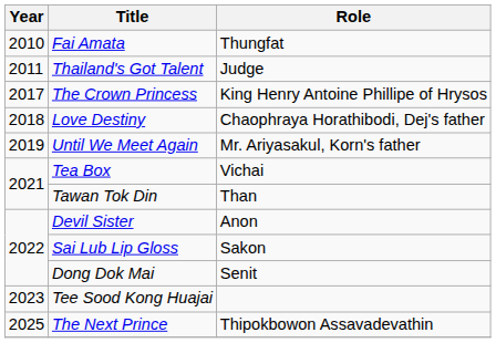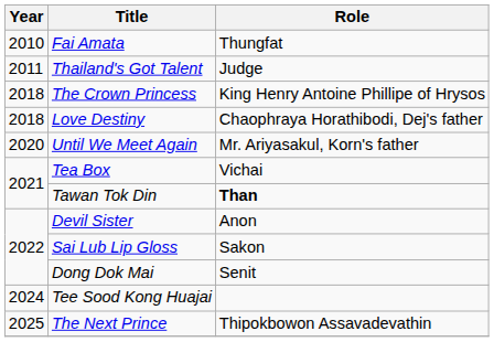 <table class="wikitable">
 <tr>
 <th>Year</th>
 <th>Title</th>
 <th>Role</th>
 </tr>
 <tr>
 <td>2010</td>
 <td><em><a href='#'>Fai Amata</a></em></td>
 <td>Thungfat</td>
 </tr>
 <tr>
 <td rowspan = "1">2011</td>
 <td><em><a href='#'>Thailand's Got Talent</a></em></td>
 <td>Judge</td>
 </tr>
 <tr>
-<td>2017</td>
+<td>2018</td>
 <td><a href='#'><em>The Crown Princess</em></a></td>
 <td>King Henry Antoine Phillipe of Hrysos</td>
 </tr>
 <tr>
 <td>2018</td>
 <td><em><a href='#'>Love Destiny</a></em></td>
 <td>Chaophraya Horathibodi, Dej's father</td>
 </tr>
 <tr>
-<td>2019</td>
+<td>2020</td>
 <td><em><a href='#'>Until We Meet Again</a></em></td>
 <td>Mr. Ariyasakul, Korn's father</td>
 </tr>
 <tr>
 <td rowspan = "2">2021</td>
 <td><em><a href='#'>Tea Box</a></em></td>
 <td>Vichai</td>
 </tr>
 <tr>
 <td><em>Tawan Tok Din</em></td>
-<td>Than</td>
+<td><strong>Than</strong></td>
 </tr>
 <tr>
 <td rowspan = "3">2022</td>
 <td><em><a href='#'>Devil Sister</a></em></td>
 <td>Anon</td>
 </tr>
 <tr>
 <td><em><a href='#'>Sai Lub Lip Gloss</a></em></td>
 <td>Sakon</td>
 </tr>
 <tr>
 <td><em>Dong Dok Mai</em></td>
 <td>Senit</td>
 </tr>
 <tr>
-<td rowspan = "1">2023</td>
+<td rowspan = "1">2024</td>
 <td><em>Tee Sood Kong Huajai</em></td>
 <td></td>
 </tr>
 <tr>
 <td>2025</td>
 <td><em><a href='#'>The Next Prince</a></em></td>
 <td>Thipokbowon Assavadevathin</td>
 </tr>
 <tr>
 </tr>
 </table>
